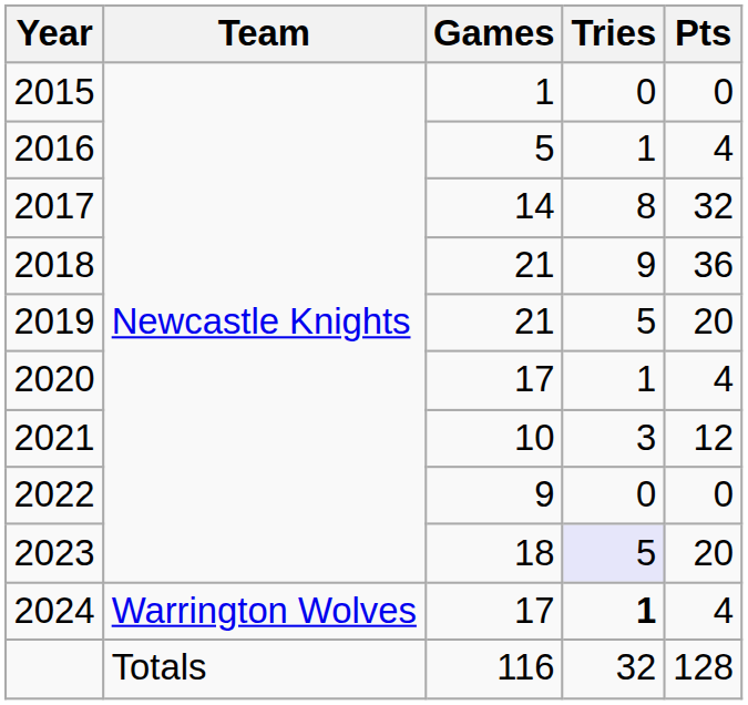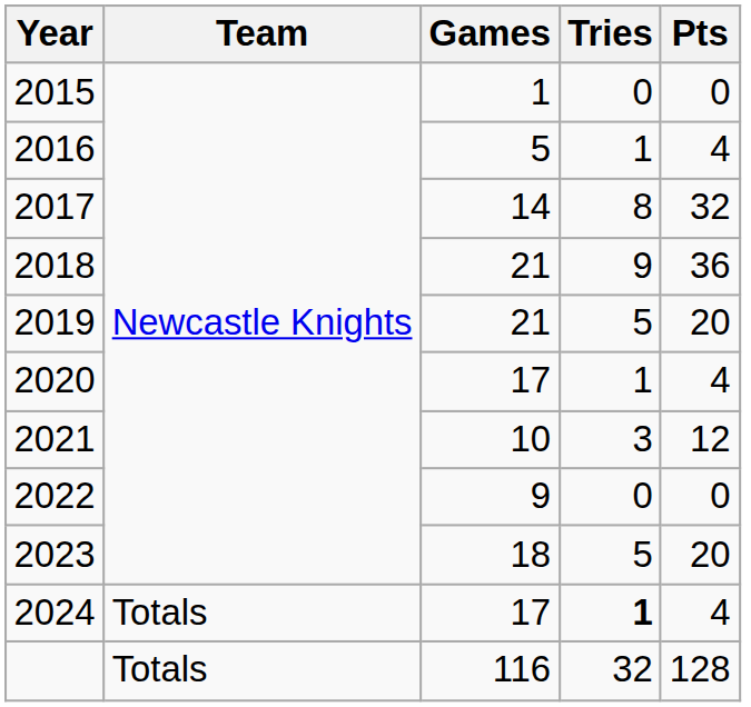 <table class="wikitable">
 <tr>
 <th>Year</th>
 <th>Team</th>
 <th>Games</th>
 <th>Tries</th>
 <th>Pts</th>
 </tr>
 <tr>
 <td>2015</td>
 <td rowspan="9"> <a href='#'>Newcastle Knights</a></td>
 <td align=right>1</td>
 <td align=right>0</td>
 <td align=right>0</td>
 </tr>
 <tr>
 <td>2016</td>
 <td align=right>5</td>
 <td align=right>1</td>
 <td align=right>4</td>
 </tr>
 <tr>
 <td>2017</td>
 <td align=right>14</td>
 <td align=right>8</td>
 <td align=right>32</td>
 </tr>
 <tr>
 <td>2018</td>
 <td align=right>21</td>
 <td align=right>9</td>
 <td align=right>36</td>
 </tr>
 <tr>
 <td>2019</td>
 <td align=right>21</td>
 <td align=right>5</td>
 <td align=right>20</td>
 </tr>
 <tr>
 <td>2020</td>
 <td align=right>17</td>
 <td align=right>1</td>
 <td align=right>4</td>
 </tr>
 <tr>
 <td>2021</td>
 <td align=right>10</td>
 <td align=right>3</td>
 <td align=right>12</td>
 </tr>
 <tr>
 <td>2022</td>
 <td align=right>9</td>
 <td align=right>0</td>
 <td align=right>0</td>
 </tr>
 <tr>
 <td>2023</td>
 <td align=right>18</td>
-<td align=right style="background: lavender;">5</td>
+<td align=right>5</td>
 <td align=right>20</td>
 </tr>
 <tr>
 <td>2024</td>
-<td rowspan="1"> <a href='#'>Warrington Wolves</a></td>
+<td>Totals</td>
 <td align=right>17</td>
 <td align=right><strong>1</strong></td>
 <td align=right>4</td>
 </tr>
 <tr>
 <td></td>
 <td>Totals</td>
 <td align=right>116</td>
 <td align=right>32</td>
 <td align=right>128</td>
 </tr>
 </table>
